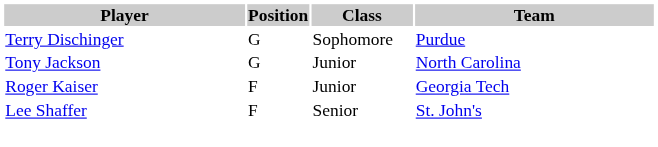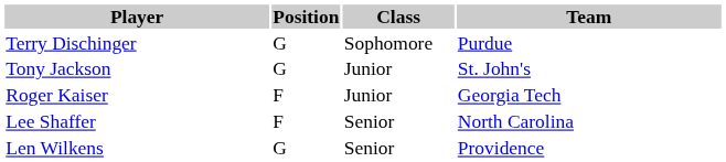 <table style="width:600px" "border:'1' 'solid' 'gray'">
 <tr>
 <th bgcolor="#CCCCCC" style="width:40%">Player</th>
 <th bgcolor="#CCCCCC" style="width:4%">Position</th>
 <th bgcolor="#CCCCCC" style="width:16%">Class</th>
 <th bgcolor="#CCCCCC" style="width:40%">Team</th>
 </tr>
 <tr>
 <td><a href='#'>Terry Dischinger</a></td>
 <td>G</td>
 <td>Sophomore</td>
 <td><a href='#'>Purdue</a></td>
 </tr>
 <tr>
 <td><a href='#'>Tony Jackson</a></td>
 <td>G</td>
 <td>Junior</td>
-<td><a href='#'>North Carolina</a></td>
+<td><a href='#'>St. John's</a></td>
 </tr>
 <tr>
 <td><a href='#'>Roger Kaiser</a></td>
 <td>F</td>
 <td>Junior</td>
 <td><a href='#'>Georgia Tech</a></td>
 </tr>
 <tr>
 <td><a href='#'>Lee Shaffer</a></td>
 <td>F</td>
 <td>Senior</td>
-<td><a href='#'>St. John's</a></td>
+<td><a href='#'>North Carolina</a></td>
+</tr>
+<tr>
+<td><a href='#'>Len Wilkens</a></td>
+<td>G</td>
+<td>Senior</td>
+<td><a href='#'>Providence</a></td>
 </tr>
 </table>
